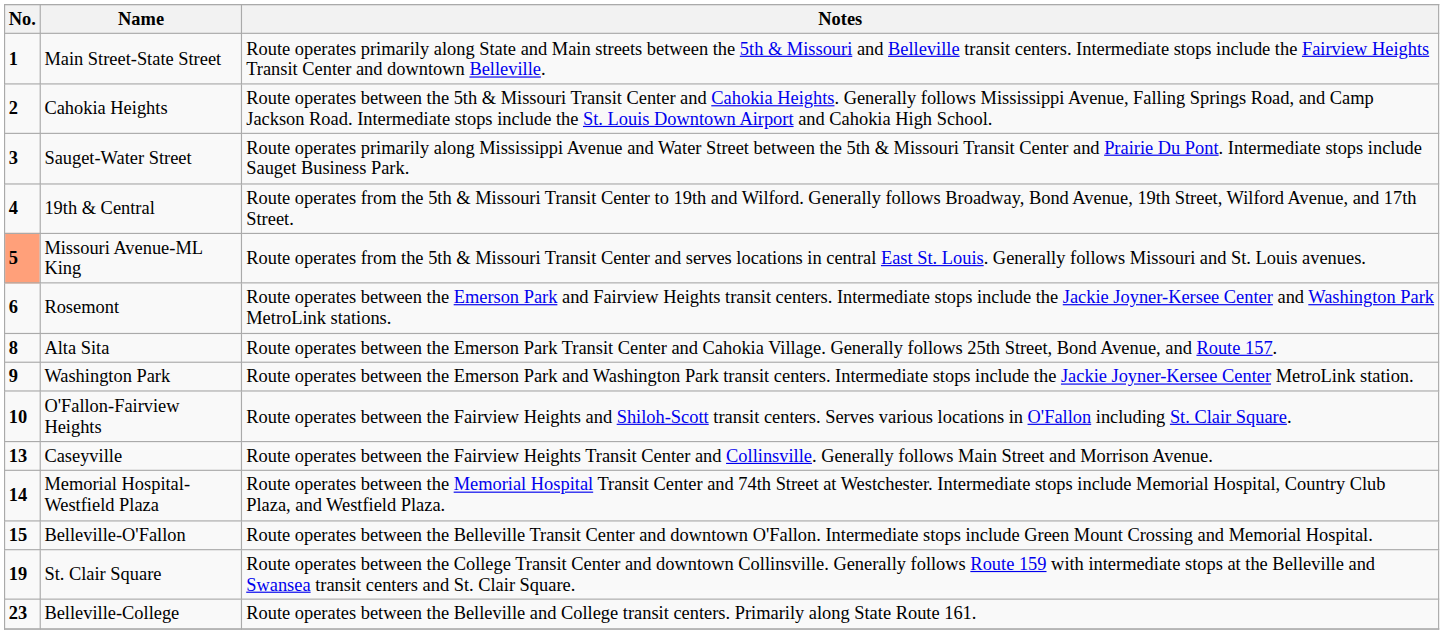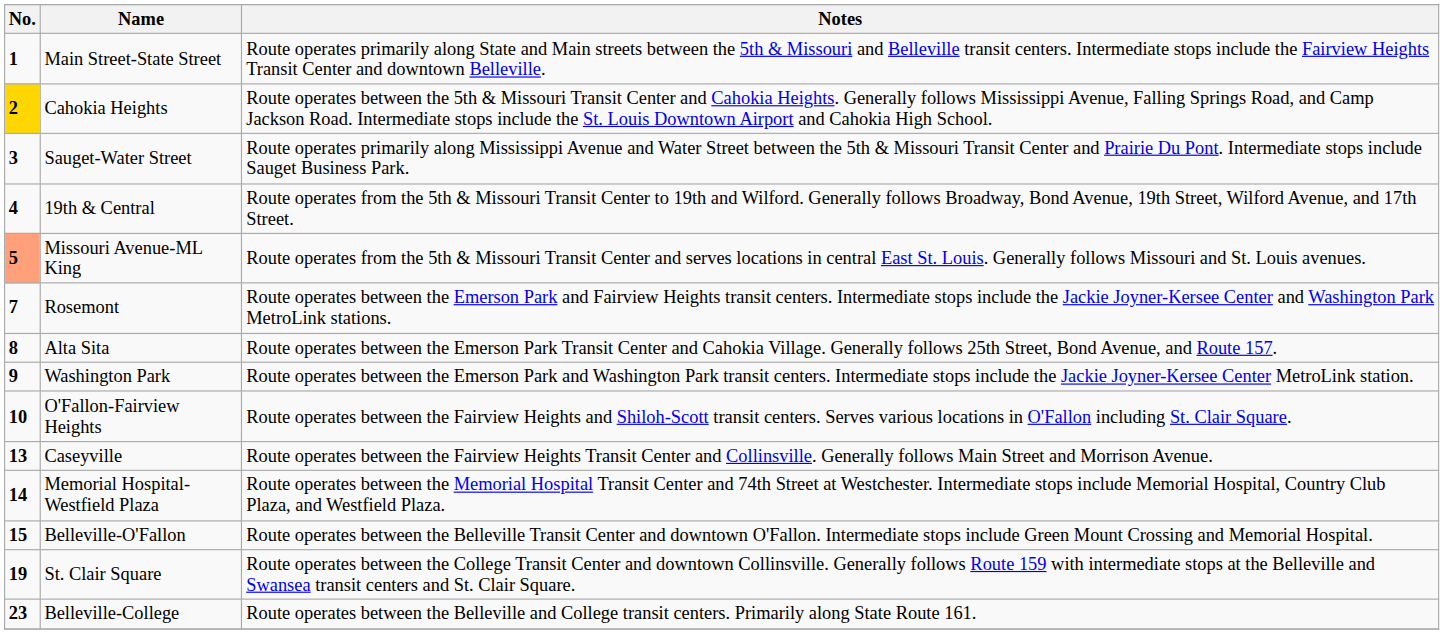 <table class="wikitable">
 <tr style="text-align:center;">
 </tr>
 <tr>
 <th>No.</th>
 <th>Name</th>
 <th>Notes</th>
 </tr>
 <tr>
 <td><strong>1</strong></td>
 <td>Main Street-State Street</td>
 <td>Route operates primarily along State and Main streets between the <a href='#'>5th & Missouri</a> and <a href='#'>Belleville</a> transit centers. Intermediate stops include the <a href='#'>Fairview Heights</a> Transit Center and downtown <a href='#'>Belleville</a>.</td>
 </tr>
 <tr>
-<td><strong>2</strong></td>
+<td style="background: gold;"><strong>2</strong></td>
 <td>Cahokia Heights</td>
 <td>Route operates between the 5th & Missouri Transit Center and <a href='#'>Cahokia Heights</a>. Generally follows Mississippi Avenue, Falling Springs Road, and Camp Jackson Road. Intermediate stops include the <a href='#'>St. Louis Downtown Airport</a> and Cahokia High School.</td>
 </tr>
 <tr>
 <td><strong>3</strong></td>
 <td>Sauget-Water Street</td>
 <td>Route operates primarily along Mississippi Avenue and Water Street between the 5th & Missouri Transit Center and <a href='#'>Prairie Du Pont</a>. Intermediate stops include Sauget Business Park.</td>
 </tr>
 <tr>
 <td><strong>4</strong></td>
 <td>19th & Central</td>
 <td>Route operates from the 5th & Missouri Transit Center to 19th and Wilford. Generally follows Broadway, Bond Avenue, 19th Street, Wilford Avenue, and 17th Street.</td>
 </tr>
 <tr>
 <td style="background: lightsalmon;"><strong>5</strong></td>
 <td>Missouri Avenue-ML King</td>
 <td>Route operates from the 5th & Missouri Transit Center and serves locations in central <a href='#'>East St. Louis</a>. Generally follows Missouri and St. Louis avenues.</td>
 </tr>
 <tr>
-<td><strong>6</strong></td>
+<td><strong>7</strong></td>
 <td>Rosemont</td>
 <td>Route operates between the <a href='#'>Emerson Park</a> and Fairview Heights transit centers. Intermediate stops include the <a href='#'>Jackie Joyner-Kersee Center</a> and <a href='#'>Washington Park</a> MetroLink stations.</td>
 </tr>
 <tr>
 <td><strong>8</strong></td>
 <td>Alta Sita</td>
 <td>Route operates between the Emerson Park Transit Center and Cahokia Village. Generally follows 25th Street, Bond Avenue, and <a href='#'>Route 157</a>.</td>
 </tr>
 <tr>
 <td><strong>9</strong></td>
 <td>Washington Park</td>
 <td>Route operates between the Emerson Park and Washington Park transit centers. Intermediate stops include the <a href='#'>Jackie Joyner-Kersee Center</a> MetroLink station.</td>
 </tr>
 <tr>
 <td><strong>10</strong></td>
 <td>O'Fallon-Fairview Heights</td>
 <td>Route operates between the Fairview Heights and <a href='#'>Shiloh-Scott</a> transit centers. Serves various locations in <a href='#'>O'Fallon</a> including <a href='#'>St. Clair Square</a>.</td>
 </tr>
 <tr>
 <td><strong>13</strong></td>
 <td>Caseyville</td>
 <td>Route operates between the Fairview Heights Transit Center and <a href='#'>Collinsville</a>. Generally follows Main Street and Morrison Avenue.</td>
 </tr>
 <tr>
 <td><strong>14</strong></td>
 <td>Memorial Hospital-Westfield Plaza</td>
 <td>Route operates between the <a href='#'>Memorial Hospital</a> Transit Center and 74th Street at Westchester. Intermediate stops include Memorial Hospital, Country Club Plaza, and Westfield Plaza.</td>
 </tr>
 <tr>
 <td><strong>15</strong></td>
 <td>Belleville-O'Fallon</td>
 <td>Route operates between the Belleville Transit Center and downtown O'Fallon. Intermediate stops include Green Mount Crossing and Memorial Hospital.</td>
 </tr>
 <tr>
 <td><strong>19</strong></td>
 <td>St. Clair Square</td>
 <td>Route operates between the College Transit Center and downtown Collinsville. Generally follows <a href='#'>Route 159</a> with intermediate stops at the Belleville and <a href='#'>Swansea</a> transit centers and St. Clair Square.</td>
 </tr>
 <tr>
 <td><strong>23</strong></td>
 <td>Belleville-College</td>
 <td>Route operates between the Belleville and College transit centers.  Primarily along State Route 161.</td>
 </tr>
 <tr>
 </tr>
 </table>
